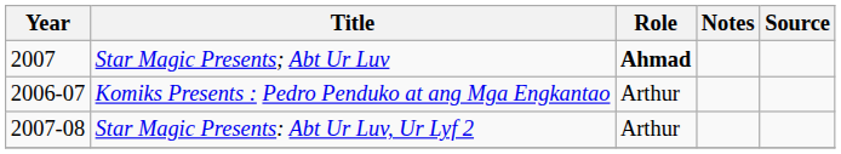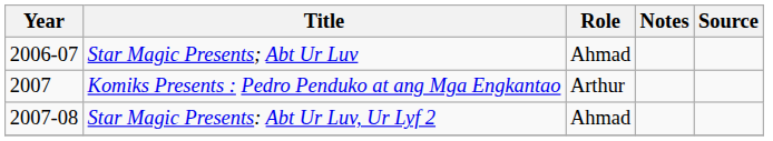 <table class="wikitable sortable" >
 <tr>
 <th>Year</th>
 <th>Title</th>
 <th>Role</th>
 <th class="unsortable">Notes </th>
 <th class="unsortable">Source </th>
 </tr>
 <tr>
-<td>2007</td>
+<td>2006-07</td>
 <td><em><a href='#'>Star Magic Presents</a>; <a href='#'>Abt Ur Luv</a></em></td>
-<td><strong>Ahmad</strong></td>
+<td>Ahmad</td>
 <td></td>
 <td></td>
 </tr>
 <tr>
-<td>2006-07</td>
+<td>2007</td>
 <td><em><a href='#'>Komiks Presents :</a> <a href='#'>Pedro Penduko at ang Mga Engkantao</a></em></td>
 <td>Arthur</td>
 <td></td>
 <td></td>
 </tr>
 <tr>
 <td>2007-08</td>
 <td><em><a href='#'>Star Magic Presents</a>: <a href='#'>Abt Ur Luv, Ur Lyf 2</a></em></td>
-<td>Arthur</td>
+<td>Ahmad</td>
 <td></td>
 <td></td>
 </tr>
 <tr>
 </tr>
 </table>
